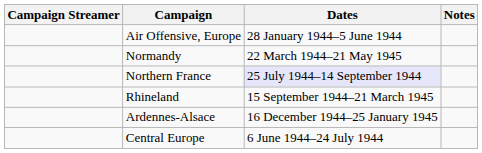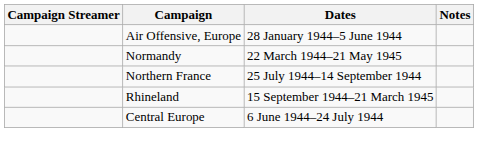 <table class="wikitable">
 <tr style="background:#efefef;">
 <th>Campaign Streamer</th>
 <th>Campaign</th>
 <th>Dates</th>
 <th>Notes</th>
 </tr>
 <tr>
 <td></td>
 <td>Air Offensive, Europe</td>
 <td>28 January 1944–5 June 1944</td>
 <td></td>
 </tr>
 <tr>
 <td></td>
 <td>Normandy</td>
 <td>22 March 1944–21 May 1945</td>
 <td></td>
 </tr>
 <tr>
 <td></td>
 <td>Northern France</td>
-<td style="background: lavender;">25 July 1944–14 September 1944</td>
+<td>25 July 1944–14 September 1944</td>
 <td></td>
 </tr>
 <tr>
 <td></td>
 <td>Rhineland</td>
 <td>15 September 1944–21 March 1945</td>
 <td></td>
 </tr>
 <tr>
 <td></td>
-<td>Ardennes-Alsace</td>
-<td>16 December 1944–25 January 1945</td>
-<td></td>
-</tr>
-<tr>
-<td></td>
 <td>Central Europe</td>
 <td>6 June 1944–24 July 1944</td>
 <td></td>
 </tr>
 </table>
